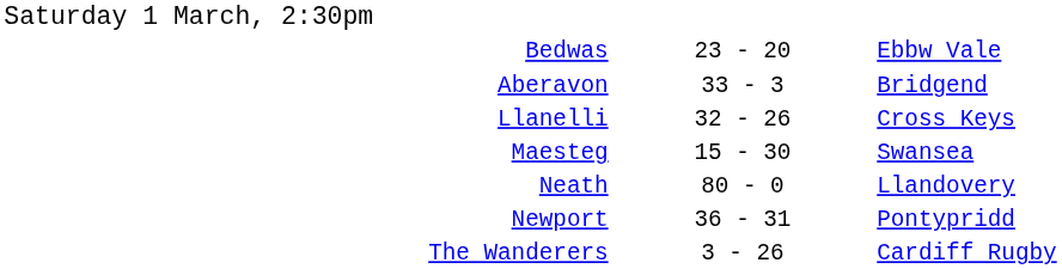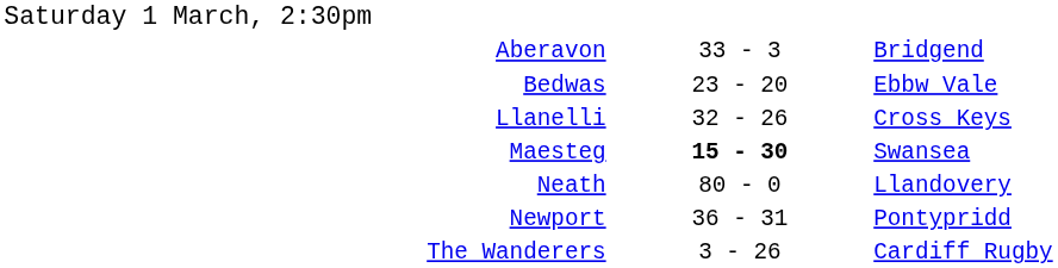 <table style="width:70%;" cellspacing="1">
 <tr>
 <th width=35%></th>
 <th width=15%></th>
 <th></th>
 </tr>
 <tr>
 <td>Saturday 1 March, 2:30pm</td>
 </tr>
 <tr style=font-size:90%>
+<td align=right><a href='#'>Aberavon</a></td>
+<td align=center>33 - 3</td>
+<td><a href='#'>Bridgend</a></td>
+</tr>
+<tr style=font-size:90%>
 <td align=right><a href='#'>Bedwas</a></td>
 <td align=center>23 - 20</td>
 <td><a href='#'>Ebbw Vale</a></td>
-</tr>
-<tr style=font-size:90%>
-<td align=right><a href='#'>Aberavon</a></td>
-<td align=center>33 - 3</td>
-<td><a href='#'>Bridgend</a></td>
 </tr>
 <tr style=font-size:90%>
 <td align=right><a href='#'>Llanelli</a></td>
 <td align=center>32 - 26</td>
 <td><a href='#'>Cross Keys</a></td>
 </tr>
 <tr style=font-size:90%>
 <td align=right><a href='#'>Maesteg</a></td>
-<td align=center>15 - 30</td>
+<td align=center><strong>15 - 30</strong></td>
 <td><a href='#'>Swansea</a></td>
 </tr>
 <tr style=font-size:90%>
 <td align=right><a href='#'>Neath</a></td>
 <td align=center>80 - 0</td>
 <td><a href='#'>Llandovery</a></td>
 </tr>
 <tr style=font-size:90%>
 <td align=right><a href='#'>Newport</a></td>
 <td align=center>36 - 31</td>
 <td><a href='#'>Pontypridd</a></td>
 </tr>
 <tr style=font-size:90%>
 <td align=right><a href='#'>The Wanderers</a></td>
 <td align=center>3 - 26</td>
 <td><a href='#'>Cardiff Rugby</a></td>
 </tr>
 </table>
